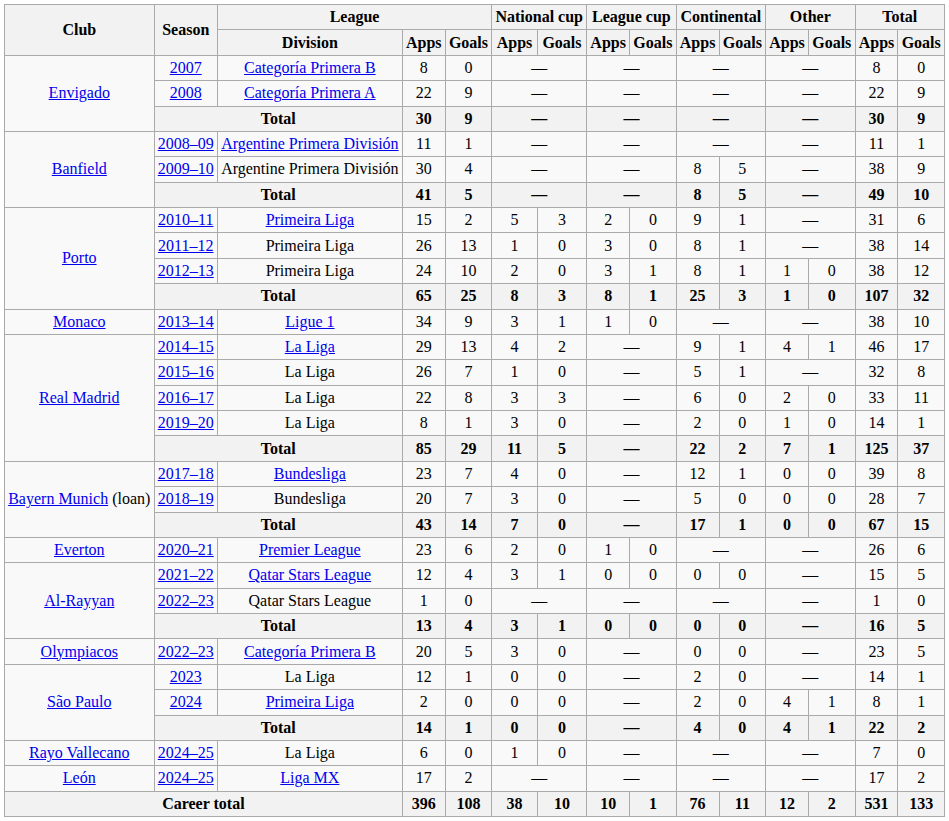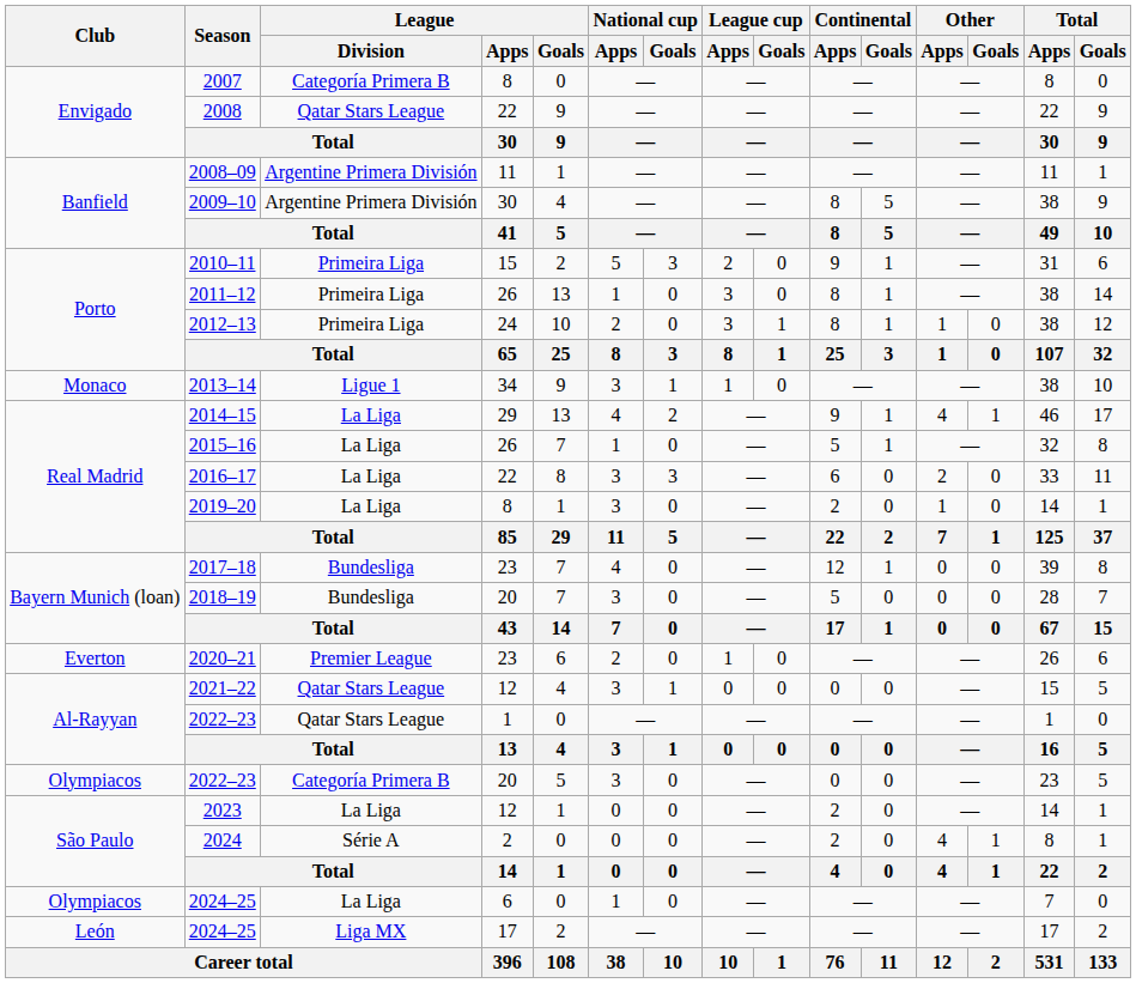 <table class="wikitable" Style="text-align:center">
 <tr>
 <th rowspan="2">Club</th>
 <th rowspan="2">Season</th>
 <th colspan="3">League</th>
 <th colspan="2">National cup</th>
 <th colspan="2">League cup</th>
 <th colspan="2">Continental</th>
 <th colspan="2">Other</th>
 <th colspan="2">Total</th>
 </tr>
 <tr>
 <th>Division</th>
 <th>Apps</th>
 <th>Goals</th>
 <th>Apps</th>
 <th>Goals</th>
 <th>Apps</th>
 <th>Goals</th>
 <th>Apps</th>
 <th>Goals</th>
 <th>Apps</th>
 <th>Goals</th>
 <th>Apps</th>
 <th>Goals</th>
 </tr>
 <tr>
 <td rowspan="3"><a href='#'>Envigado</a></td>
 <td><a href='#'>2007</a></td>
 <td><a href='#'>Categoría Primera B</a></td>
 <td>8</td>
 <td>0</td>
 <td colspan="2">—</td>
 <td colspan="2">—</td>
 <td colspan="2">—</td>
 <td colspan="2">—</td>
 <td>8</td>
 <td>0</td>
 </tr>
 <tr>
 <td><a href='#'>2008</a></td>
-<td><a href='#'>Categoría Primera A</a></td>
+<td><a href='#'>Qatar Stars League</a></td>
 <td>22</td>
 <td>9</td>
 <td colspan="2">—</td>
 <td colspan="2">—</td>
 <td colspan="2">—</td>
 <td colspan="2">—</td>
 <td>22</td>
 <td>9</td>
 </tr>
 <tr>
 <th colspan="2">Total</th>
 <th>30</th>
 <th>9</th>
 <th colspan="2">—</th>
 <th colspan="2">—</th>
 <th colspan="2">—</th>
 <th colspan="2">—</th>
 <th>30</th>
 <th>9</th>
 </tr>
 <tr>
 <td rowspan="3"><a href='#'>Banfield</a></td>
 <td><a href='#'>2008–09</a></td>
 <td><a href='#'>Argentine Primera División</a></td>
 <td>11</td>
 <td>1</td>
 <td colspan="2">—</td>
 <td colspan="2">—</td>
 <td colspan="2">—</td>
 <td colspan="2">—</td>
 <td>11</td>
 <td>1</td>
 </tr>
 <tr>
 <td><a href='#'>2009–10</a></td>
 <td>Argentine Primera División</td>
 <td>30</td>
 <td>4</td>
 <td colspan="2">—</td>
 <td colspan="2">—</td>
 <td>8</td>
 <td>5</td>
 <td colspan="2">—</td>
 <td>38</td>
 <td>9</td>
 </tr>
 <tr>
 <th colspan="2">Total</th>
 <th>41</th>
 <th>5</th>
 <th colspan="2">—</th>
 <th colspan="2">—</th>
 <th>8</th>
 <th>5</th>
 <th colspan="2">—</th>
 <th>49</th>
 <th>10</th>
 </tr>
 <tr>
 <td rowspan="4"><a href='#'>Porto</a></td>
 <td><a href='#'>2010–11</a></td>
 <td><a href='#'>Primeira Liga</a></td>
 <td>15</td>
 <td>2</td>
 <td>5</td>
 <td>3</td>
 <td>2</td>
 <td>0</td>
 <td>9</td>
 <td>1</td>
 <td colspan="2">—</td>
 <td>31</td>
 <td>6</td>
 </tr>
 <tr>
 <td><a href='#'>2011–12</a></td>
 <td>Primeira Liga</td>
 <td>26</td>
 <td>13</td>
 <td>1</td>
 <td>0</td>
 <td>3</td>
 <td>0</td>
 <td>8</td>
 <td>1</td>
 <td colspan="2">—</td>
 <td>38</td>
 <td>14</td>
 </tr>
 <tr>
 <td><a href='#'>2012–13</a></td>
 <td>Primeira Liga</td>
 <td>24</td>
 <td>10</td>
 <td>2</td>
 <td>0</td>
 <td>3</td>
 <td>1</td>
 <td>8</td>
 <td>1</td>
 <td>1</td>
 <td>0</td>
 <td>38</td>
 <td>12</td>
 </tr>
 <tr>
 <th colspan="2">Total</th>
 <th>65</th>
 <th>25</th>
 <th>8</th>
 <th>3</th>
 <th>8</th>
 <th>1</th>
 <th>25</th>
 <th>3</th>
 <th>1</th>
 <th>0</th>
 <th>107</th>
 <th>32</th>
 </tr>
 <tr>
 <td><a href='#'>Monaco</a></td>
 <td><a href='#'>2013–14</a></td>
 <td><a href='#'>Ligue 1</a></td>
 <td>34</td>
 <td>9</td>
 <td>3</td>
 <td>1</td>
 <td>1</td>
 <td>0</td>
 <td colspan="2">—</td>
 <td colspan="2">—</td>
 <td>38</td>
 <td>10</td>
 </tr>
 <tr>
 <td rowspan="5"><a href='#'>Real Madrid</a></td>
 <td><a href='#'>2014–15</a></td>
 <td><a href='#'>La Liga</a></td>
 <td>29</td>
 <td>13</td>
 <td>4</td>
 <td>2</td>
 <td colspan="2">—</td>
 <td>9</td>
 <td>1</td>
 <td>4</td>
 <td>1</td>
 <td>46</td>
 <td>17</td>
 </tr>
 <tr>
 <td><a href='#'>2015–16</a></td>
 <td>La Liga</td>
 <td>26</td>
 <td>7</td>
 <td>1</td>
 <td>0</td>
 <td colspan="2">—</td>
 <td>5</td>
 <td>1</td>
 <td colspan="2">—</td>
 <td>32</td>
 <td>8</td>
 </tr>
 <tr>
 <td><a href='#'>2016–17</a></td>
 <td>La Liga</td>
 <td>22</td>
 <td>8</td>
 <td>3</td>
 <td>3</td>
 <td colspan="2">—</td>
 <td>6</td>
 <td>0</td>
 <td>2</td>
 <td>0</td>
 <td>33</td>
 <td>11</td>
 </tr>
 <tr>
 <td><a href='#'>2019–20</a></td>
 <td>La Liga</td>
 <td>8</td>
 <td>1</td>
 <td>3</td>
 <td>0</td>
 <td colspan="2">—</td>
 <td>2</td>
 <td>0</td>
 <td>1</td>
 <td>0</td>
 <td>14</td>
 <td>1</td>
 </tr>
 <tr>
 <th colspan="2">Total</th>
 <th>85</th>
 <th>29</th>
 <th>11</th>
 <th>5</th>
 <th colspan="2">—</th>
 <th>22</th>
 <th>2</th>
 <th>7</th>
 <th>1</th>
 <th>125</th>
 <th>37</th>
 </tr>
 <tr>
 <td rowspan="3"><a href='#'>Bayern Munich</a> (loan)</td>
 <td><a href='#'>2017–18</a></td>
 <td><a href='#'>Bundesliga</a></td>
 <td>23</td>
 <td>7</td>
 <td>4</td>
 <td>0</td>
 <td colspan="2">—</td>
 <td>12</td>
 <td>1</td>
 <td>0</td>
 <td>0</td>
 <td>39</td>
 <td>8</td>
 </tr>
 <tr>
 <td><a href='#'>2018–19</a></td>
 <td>Bundesliga</td>
 <td>20</td>
 <td>7</td>
 <td>3</td>
 <td>0</td>
 <td colspan="2">—</td>
 <td>5</td>
 <td>0</td>
 <td>0</td>
 <td>0</td>
 <td>28</td>
 <td>7</td>
 </tr>
 <tr>
 <th colspan="2">Total</th>
 <th>43</th>
 <th>14</th>
 <th>7</th>
 <th>0</th>
 <th colspan="2">—</th>
 <th>17</th>
 <th>1</th>
 <th>0</th>
 <th>0</th>
 <th>67</th>
 <th>15</th>
 </tr>
 <tr>
 <td><a href='#'>Everton</a></td>
 <td><a href='#'>2020–21</a></td>
 <td><a href='#'>Premier League</a></td>
 <td>23</td>
 <td>6</td>
 <td>2</td>
 <td>0</td>
 <td>1</td>
 <td>0</td>
 <td colspan="2">—</td>
 <td colspan="2">—</td>
 <td>26</td>
 <td>6</td>
 </tr>
 <tr>
 <td rowspan="3"><a href='#'>Al-Rayyan</a></td>
 <td><a href='#'>2021–22</a></td>
 <td><a href='#'>Qatar Stars League</a></td>
 <td>12</td>
 <td>4</td>
 <td>3</td>
 <td>1</td>
 <td>0</td>
 <td>0</td>
 <td>0</td>
 <td>0</td>
 <td colspan="2">—</td>
 <td>15</td>
 <td>5</td>
 </tr>
 <tr>
 <td><a href='#'>2022–23</a></td>
 <td>Qatar Stars League</td>
 <td>1</td>
 <td>0</td>
 <td colspan="2">—</td>
 <td colspan="2">—</td>
 <td colspan="2">—</td>
 <td colspan="2">—</td>
 <td>1</td>
 <td>0</td>
 </tr>
 <tr>
 <th colspan="2">Total</th>
 <th>13</th>
 <th>4</th>
 <th>3</th>
 <th>1</th>
 <th>0</th>
 <th>0</th>
 <th>0</th>
 <th>0</th>
 <th colspan="2">—</th>
 <th>16</th>
 <th>5</th>
 </tr>
 <tr>
 <td><a href='#'>Olympiacos</a></td>
 <td><a href='#'>2022–23</a></td>
 <td><a href='#'>Categoría Primera B</a></td>
 <td>20</td>
 <td>5</td>
 <td>3</td>
 <td>0</td>
 <td colspan="2">—</td>
 <td>0</td>
 <td>0</td>
 <td colspan="2">—</td>
 <td>23</td>
 <td>5</td>
 </tr>
 <tr>
 <td rowspan="3"><a href='#'>São Paulo</a></td>
 <td><a href='#'>2023</a></td>
 <td>La Liga</td>
 <td>12</td>
 <td>1</td>
 <td>0</td>
 <td>0</td>
 <td colspan="2">—</td>
 <td>2</td>
 <td>0</td>
 <td colspan="2">—</td>
 <td>14</td>
 <td>1</td>
 </tr>
 <tr>
 <td><a href='#'>2024</a></td>
-<td><a href='#'>Primeira Liga</a></td>
+<td>Série A</td>
 <td>2</td>
 <td>0</td>
 <td>0</td>
 <td>0</td>
 <td colspan="2">—</td>
 <td>2</td>
 <td>0</td>
 <td>4</td>
 <td>1</td>
 <td>8</td>
 <td>1</td>
 </tr>
 <tr>
 <th colspan="2">Total</th>
 <th>14</th>
 <th>1</th>
 <th>0</th>
 <th>0</th>
 <th colspan="2">—</th>
 <th>4</th>
 <th>0</th>
 <th>4</th>
 <th>1</th>
 <th>22</th>
 <th>2</th>
 </tr>
 <tr>
-<td><a href='#'>Rayo Vallecano</a></td>
+<td><a href='#'>Olympiacos</a></td>
 <td><a href='#'>2024–25</a></td>
 <td>La Liga</td>
 <td>6</td>
 <td>0</td>
 <td>1</td>
 <td>0</td>
 <td colspan="2">—</td>
 <td colspan="2">—</td>
 <td colspan="2">—</td>
 <td>7</td>
 <td>0</td>
 </tr>
 <tr>
 <td><a href='#'>León</a></td>
 <td><a href='#'>2024–25</a></td>
 <td><a href='#'>Liga MX</a></td>
 <td>17</td>
 <td>2</td>
 <td colspan="2">—</td>
 <td colspan="2">—</td>
 <td colspan="2">—</td>
 <td colspan="2">—</td>
 <td>17</td>
 <td>2</td>
 </tr>
 <tr>
 <th colspan="3">Career total</th>
 <th>396</th>
 <th>108</th>
 <th>38</th>
 <th>10</th>
 <th>10</th>
 <th>1</th>
 <th>76</th>
 <th>11</th>
 <th>12</th>
 <th>2</th>
 <th>531</th>
 <th>133</th>
 </tr>
 </table>
